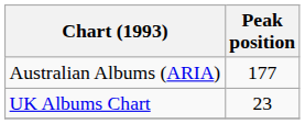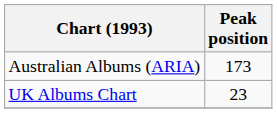 <table class="wikitable sortable">
 <tr>
 <th>Chart (1993)</th>
 <th>Peak<br>position</th>
 </tr>
 <tr>
 <td>Australian Albums (<a href='#'>ARIA</a>)</td>
-<td style="text-align:center;">177</td>
+<td style="text-align:center;">173</td>
 </tr>
 <tr>
 <td><a href='#'>UK Albums Chart</a></td>
 <td align="center">23</td>
 </tr>
 <tr>
 </tr>
 </table>
